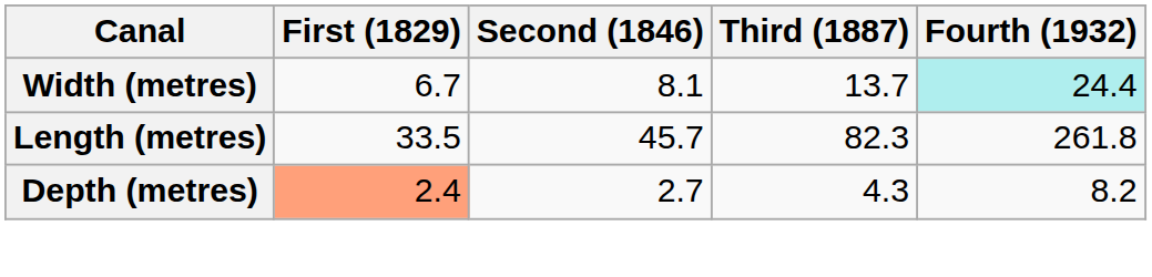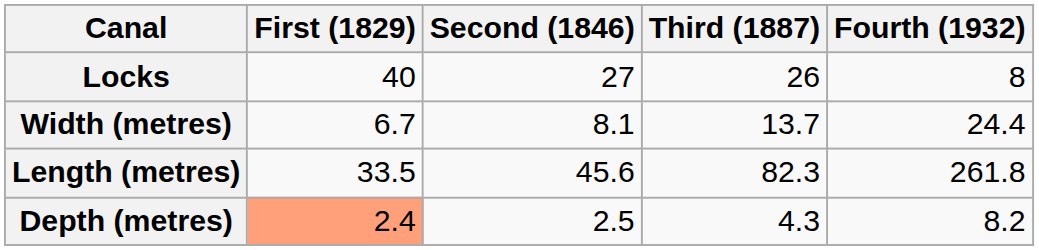 <table class="wikitable">
 <tr>
 <th>Canal</th>
 <th>First (1829)</th>
 <th>Second (1846)</th>
 <th>Third (1887)</th>
 <th>Fourth (1932)</th>
 </tr>
 <tr>
+<th>Locks</th>
+<td align="right">40</td>
+<td align="right">27</td>
+<td align="right">26</td>
+<td align="right">8</td>
+</tr>
+<tr>
 <th>Width (metres)</th>
 <td align="right">6.7</td>
 <td align="right">8.1</td>
 <td align="right">13.7</td>
-<td align="right" style="background: paleturquoise;">24.4</td>
+<td align="right">24.4</td>
 </tr>
 <tr>
 <th>Length (metres)</th>
 <td align="right">33.5</td>
-<td align="right">45.7</td>
+<td align="right">45.6</td>
 <td align="right">82.3</td>
 <td align="right">261.8</td>
 </tr>
 <tr>
 <th>Depth (metres)</th>
 <td align="right" style="background: lightsalmon;">2.4</td>
-<td align="right">2.7</td>
+<td align="right">2.5</td>
 <td align="right">4.3</td>
 <td align="right">8.2</td>
 </tr>
 </table>
